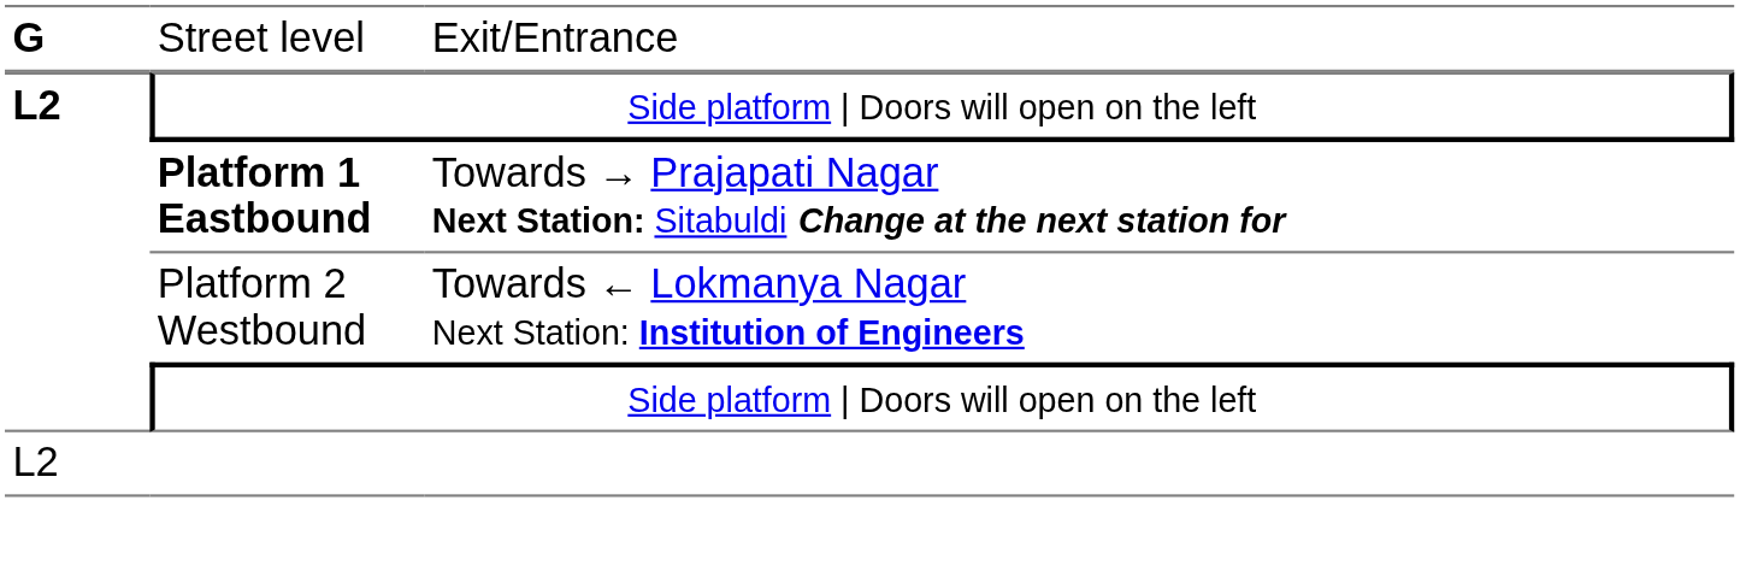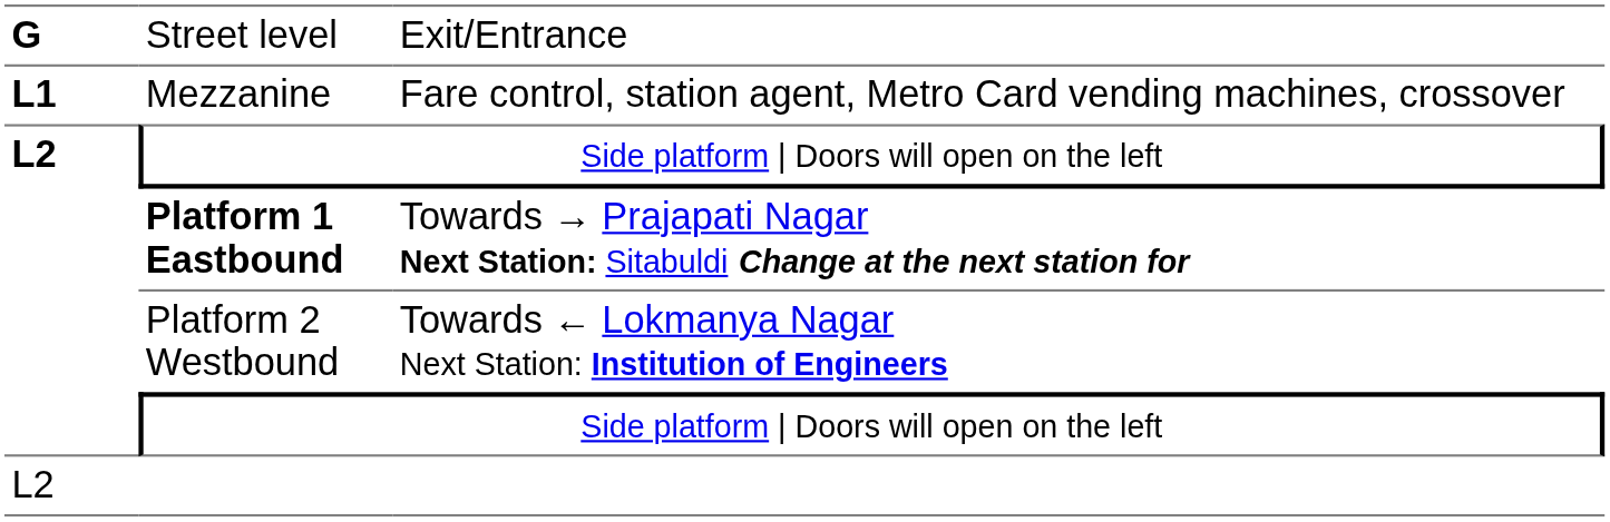 <table table border=0 cellspacing=0 cellpadding=3>
 <tr>
 <td style="border-bottom:solid 1px grey;border-top:solid 1px grey;" width=50 valign=top><strong>G</strong></td>
 <td style="border-top:solid 1px grey;border-bottom:solid 1px grey;" width=100 valign=top>Street level</td>
 <td style="border-top:solid 1px grey;border-bottom:solid 1px grey;" width=500 valign=top>Exit/Entrance</td>
+</tr>
+<tr>
+<td valign=top><strong>L1</strong></td>
+<td valign=top>Mezzanine</td>
+<td valign=top>Fare control, station agent, Metro Card vending machines, crossover<br></td>
 </tr>
 <tr>
 <td style="border-top:solid 1px grey;border-bottom:solid 1px grey;" width=50 rowspan=4 valign=top><strong>L2</strong></td>
 <td style="border-top:solid 1px grey;border-right:solid 2px black;border-left:solid 2px black;border-bottom:solid 2px black;text-align:center;" colspan=2><small><a href='#'>Side platform</a> | Doors will open on the left </small></td>
 </tr>
 <tr>
 <td style="border-bottom:solid 1px grey;" width=100><span><strong>Platform 1</strong><br><strong>Eastbound</strong></span></td>
 <td style="border-bottom:solid 1px grey;" width=500>Towards → <a href='#'>Prajapati Nagar</a><br><small><strong>Next Station:</strong> <a href='#'>Sitabuldi</a></small> <small><strong><em>Change at the next station for <strong><em></small></td>
 </tr>
 <tr>
 <td><span></strong>Platform 2<strong><br></strong>Westbound<strong></span></td>
 <td>Towards ← <a href='#'>Lokmanya Nagar</a><br><small></strong>Next Station:<strong> <a href='#'>Institution of Engineers</a></small></td>
 </tr>
 <tr>
 <td style="border-top:solid 2px black;border-right:solid 2px black;border-left:solid 2px black;border-bottom:solid 1px grey;" colspan=2  align=center><small><a href='#'>Side platform</a> | Doors will open on the left </small></td>
 </tr>
 <tr>
 <td style="border-bottom:solid 1px grey;" width=50 rowspan=2 valign=top></strong>L2<strong></td>
 <td style="border-bottom:solid 1px grey;" width=100></td>
 <td style="border-bottom:solid 1px grey;" width=500></td>
 </tr>
 <tr>
 </tr>
 </table>
